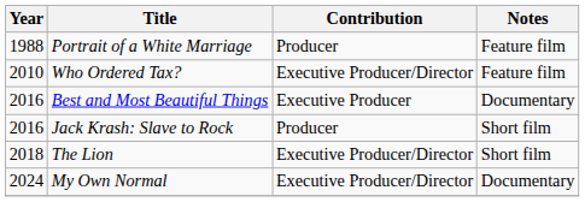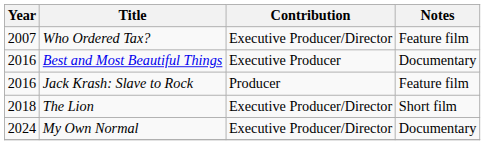 <table class="wikitable">
 <tr>
 <th>Year</th>
 <th>Title</th>
 <th>Contribution</th>
 <th>Notes</th>
 </tr>
 <tr>
-<td>1988</td>
-<td><em>Portrait of a White Marriage</em></td>
-<td>Producer</td>
-<td>Feature film</td>
-</tr>
-<tr>
-<td>2010</td>
+<td>2007</td>
 <td><em>Who Ordered Tax?</em></td>
 <td>Executive Producer/Director</td>
 <td>Feature film</td>
 </tr>
 <tr>
 <td>2016</td>
 <td><em><a href='#'>Best and Most Beautiful Things</a></em></td>
 <td>Executive Producer</td>
 <td>Documentary</td>
 </tr>
 <tr>
 <td>2016</td>
 <td><em>Jack Krash: Slave to Rock</em></td>
 <td>Producer</td>
-<td>Short film</td>
+<td>Feature film</td>
 </tr>
 <tr>
 <td>2018</td>
 <td><em>The Lion</em></td>
 <td>Executive Producer/Director</td>
 <td>Short film</td>
 </tr>
 <tr>
 <td>2024</td>
 <td><em>My Own Normal</em></td>
 <td>Executive Producer/Director</td>
 <td>Documentary</td>
 </tr>
 <tr>
 </tr>
 </table>
